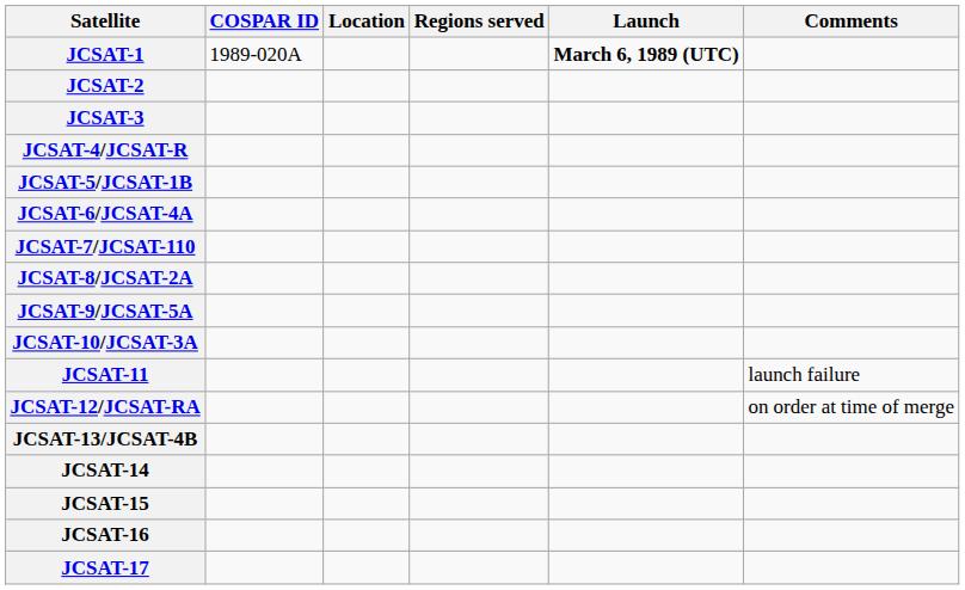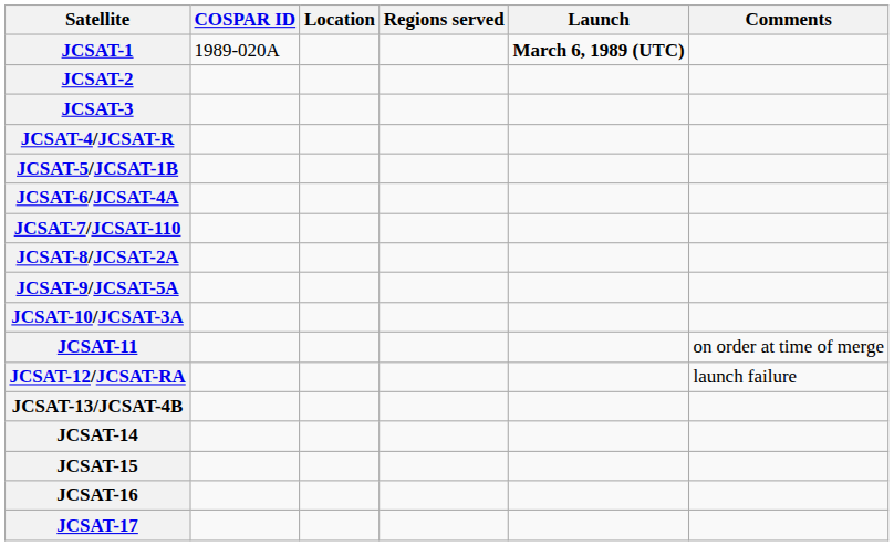 <table class="wikitable sortable">
 <tr>
 <th>Satellite</th>
 <th><a href='#'>COSPAR ID</a></th>
 <th>Location</th>
 <th>Regions served</th>
 <th>Launch</th>
 <th>Comments</th>
 </tr>
 <tr>
 <th><strong><a href='#'>JCSAT-1</a></strong></th>
 <td>1989-020A</td>
 <td></td>
 <td></td>
 <td><strong>March 6, 1989 (UTC)</strong></td>
 <td></td>
 </tr>
 <tr>
 <th><a href='#'>JCSAT-2</a></th>
 <td></td>
 <td></td>
 <td></td>
 <td></td>
 <td></td>
 </tr>
 <tr>
 <th><a href='#'>JCSAT-3</a></th>
 <td></td>
 <td></td>
 <td></td>
 <td></td>
 <td></td>
 </tr>
 <tr>
 <th><a href='#'>JCSAT-4</a>/<a href='#'>JCSAT-R</a></th>
 <td></td>
 <td></td>
 <td></td>
 <td></td>
 <td></td>
 </tr>
 <tr>
 <th><a href='#'>JCSAT-5</a>/<a href='#'>JCSAT-1B</a></th>
 <td></td>
 <td></td>
 <td></td>
 <td></td>
 <td></td>
 </tr>
 <tr>
 <th><a href='#'>JCSAT-6</a>/<a href='#'>JCSAT-4A</a></th>
 <td></td>
 <td></td>
 <td></td>
 <td></td>
 <td></td>
 </tr>
 <tr>
 <th><a href='#'>JCSAT-7</a>/<a href='#'>JCSAT-110</a></th>
 <td></td>
 <td></td>
 <td></td>
 <td></td>
 <td></td>
 </tr>
 <tr>
 <th><a href='#'>JCSAT-8</a>/<a href='#'>JCSAT-2A</a></th>
 <td></td>
 <td></td>
 <td></td>
 <td></td>
 <td></td>
 </tr>
 <tr>
 <th><a href='#'>JCSAT-9</a>/<a href='#'>JCSAT-5A</a></th>
 <td></td>
 <td></td>
 <td></td>
 <td></td>
 <td></td>
 </tr>
 <tr>
 <th><a href='#'>JCSAT-10</a>/<a href='#'>JCSAT-3A</a></th>
 <td></td>
 <td></td>
 <td></td>
 <td></td>
 <td></td>
 </tr>
 <tr>
 <th><a href='#'>JCSAT-11</a></th>
 <td></td>
 <td></td>
 <td></td>
 <td></td>
-<td>launch failure</td>
+<td>on order at time of merge</td>
 </tr>
 <tr>
 <th><a href='#'>JCSAT-12</a>/<a href='#'>JCSAT-RA</a></th>
 <td></td>
 <td></td>
 <td></td>
 <td></td>
-<td>on order at time of merge</td>
+<td>launch failure</td>
 </tr>
 <tr>
 <th>JCSAT-13/JCSAT-4B</th>
 <td></td>
 <td></td>
 <td></td>
 <td></td>
 <td></td>
 </tr>
 <tr>
 <th>JCSAT-14</th>
 <td></td>
 <td></td>
 <td></td>
 <td></td>
 <td></td>
 </tr>
 <tr>
 <th>JCSAT-15</th>
 <td></td>
 <td></td>
 <td></td>
 <td></td>
 <td></td>
 </tr>
 <tr>
 <th>JCSAT-16</th>
 <td></td>
 <td></td>
 <td></td>
 <td></td>
 <td></td>
 </tr>
 <tr>
 <th><a href='#'>JCSAT-17</a></th>
 <td></td>
 <td></td>
 <td></td>
 <td></td>
 <td></td>
 </tr>
 </table>
